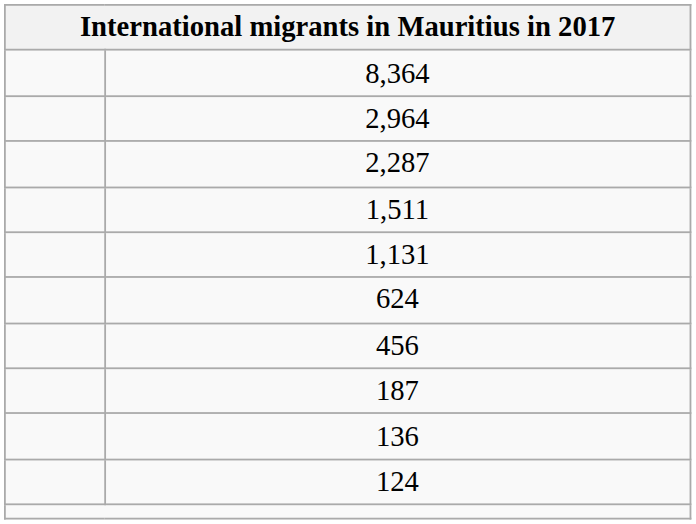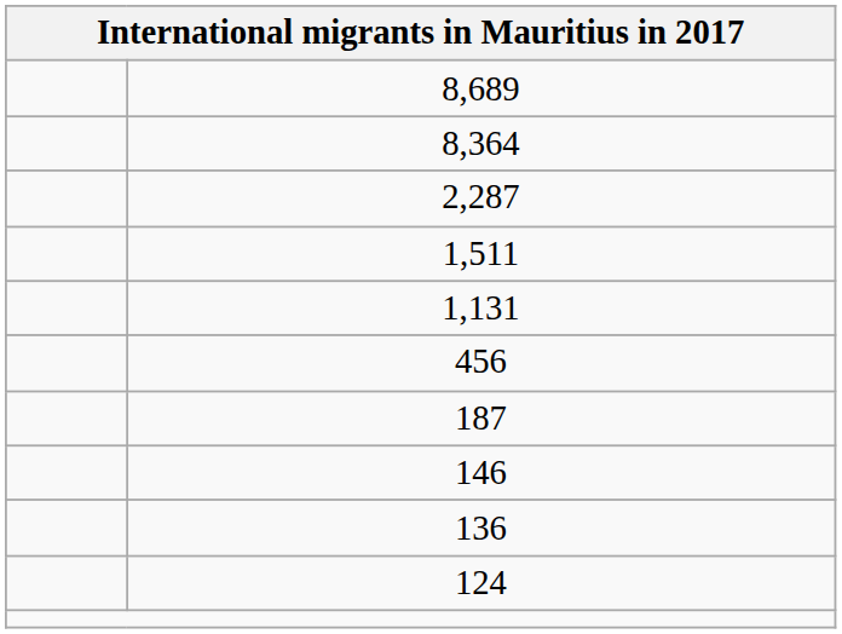 <table class="wikitable"  style="width:24em;">
 <tr>
 <th colspan=2>International migrants in Mauritius in 2017</th>
 </tr>
 <tr>
 <td></td>
-<td style="text-align:center;">8,364</td>
+<td style="text-align:center;">8,689</td>
 </tr>
 <tr>
 <td></td>
-<td style="text-align:center;">2,964</td>
+<td style="text-align:center;">8,364</td>
 </tr>
 <tr>
 <td></td>
 <td style="text-align:center;">2,287</td>
 </tr>
 <tr>
 <td></td>
 <td style="text-align:center;">1,511</td>
 </tr>
 <tr>
 <td></td>
 <td style="text-align:center;">1,131</td>
 </tr>
 <tr>
 <td></td>
-<td style="text-align:center;">624</td>
-</tr>
-<tr>
-<td></td>
 <td style="text-align:center;">456</td>
 </tr>
 <tr>
 <td></td>
 <td style="text-align:center;">187</td>
+</tr>
+<tr>
+<td></td>
+<td style="text-align:center;">146</td>
 </tr>
 <tr>
 <td></td>
 <td style="text-align:center;">136</td>
 </tr>
 <tr>
 <td></td>
 <td style="text-align:center;">124</td>
 </tr>
 <tr>
 <td colspan=2></td>
 </tr>
 </table>
